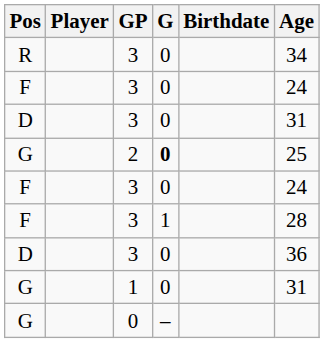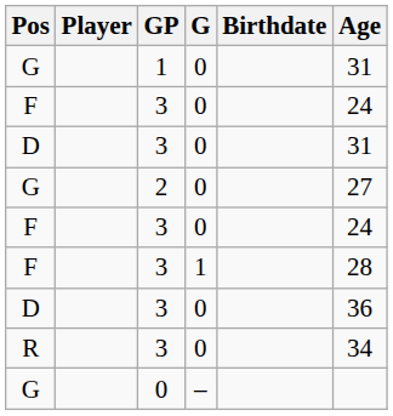 <table width=auto class="wikitable sortable" style="text-align:center;">
 <tr>
 <th>Pos</th>
 <th>Player</th>
 <th>GP</th>
 <th>G</th>
 <th>Birthdate</th>
 <th>Age</th>
 </tr>
 <tr>
-<td>R</td>
+<td>G</td>
 <td align="left"></td>
-<td>3</td>
+<td>1</td>
 <td>0</td>
 <td align="right"></td>
-<td>34</td>
+<td>31</td>
 </tr>
 <tr>
 <td>F</td>
 <td align="left"></td>
 <td>3</td>
 <td>0</td>
 <td align="right"></td>
 <td>24</td>
 </tr>
 <tr>
 <td>D</td>
 <td align="left"></td>
 <td>3</td>
 <td>0</td>
 <td align="right"></td>
 <td>31</td>
 </tr>
 <tr>
 <td>G</td>
 <td align="left"></td>
 <td>2</td>
-<td><strong>0</strong></td>
+<td>0</td>
 <td align="right"></td>
-<td>25</td>
+<td>27</td>
 </tr>
 <tr>
 <td>F</td>
 <td align="left"></td>
 <td>3</td>
 <td>0</td>
 <td align="right"></td>
 <td>24</td>
 </tr>
 <tr>
 <td>F</td>
 <td align="left"></td>
 <td>3</td>
 <td>1</td>
 <td align="right"></td>
 <td>28</td>
 </tr>
 <tr>
 <td>D</td>
 <td align="left"></td>
 <td>3</td>
 <td>0</td>
 <td align="right"></td>
 <td>36</td>
 </tr>
 <tr>
-<td>G</td>
+<td>R</td>
 <td align="left"></td>
-<td>1</td>
+<td>3</td>
 <td>0</td>
 <td align="right"></td>
-<td>31</td>
+<td>34</td>
 </tr>
 <tr>
 <td>G</td>
 <td align="left"></td>
 <td>0</td>
 <td>–</td>
 <td align="right"></td>
 <td></td>
 </tr>
 </table>
